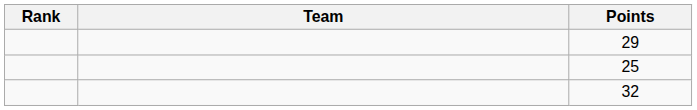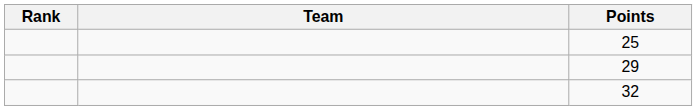 <table class="wikitable" width=55%>
 <tr>
 </tr>
 <tr>
 <th width=5%>Rank</th>
 <th width=40%>Team</th>
 <th width=10%>Points</th>
 </tr>
 <tr align="center">
 <td></td>
 <td align="left"></td>
-<td>29</td>
+<td>25</td>
 </tr>
 <tr align="center">
 <td></td>
 <td align="left"></td>
-<td>25</td>
+<td>29</td>
 </tr>
 <tr align="center">
 <td></td>
 <td align="left"></td>
 <td>32</td>
 </tr>
 </table>
